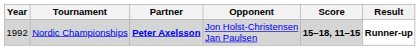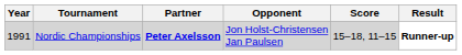 <table class="sortable wikitable" style="font-size: 90%;">
 <tr>
 <th>Year</th>
 <th>Tournament</th>
 <th>Partner</th>
 <th>Opponent</th>
 <th>Score</th>
 <th>Result</th>
 </tr>
 <tr style="background:#D5D5D5">
-<td align="center">1992</td>
+<td align="center">1991</td>
 <td><a href='#'>Nordic Championships</a></td>
 <td><strong> <a href='#'>Peter Axelsson</a></strong></td>
 <td> <a href='#'>Jon Holst-Christensen</a><br> <a href='#'>Jan Paulsen</a></td>
-<td><strong>15–18, 11–15</strong></td>
+<td>15–18, 11–15</td>
 <td style="text-align:left; background:white"> <strong>Runner-up</strong></td>
 </tr>
 </table>
